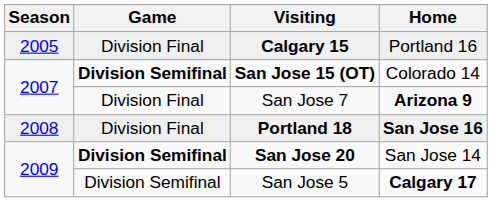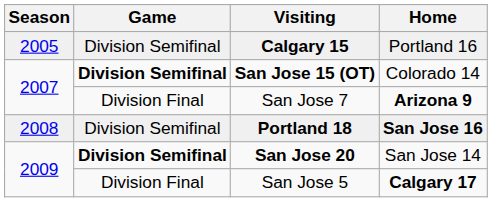 <table class="wikitable">
 <tr ALIGN=center bgcolor="#e0e0e0">
 <th>Season</th>
 <th>Game</th>
 <th>Visiting</th>
 <th>Home</th>
 </tr>
 <tr ALIGN=center bgcolor="#f0f0f0">
 <td><a href='#'>2005</a></td>
-<td>Division Final</td>
+<td>Division Semifinal</td>
 <td><strong>Calgary 15</strong></td>
 <td>Portland 16</td>
 </tr>
 <tr ALIGN=center>
 <td rowspan=2><a href='#'>2007</a></td>
 <td><strong>Division Semifinal</strong></td>
 <td><strong>San Jose 15 (OT)</strong></td>
 <td>Colorado 14</td>
 </tr>
 <tr ALIGN=center>
 <td>Division Final</td>
 <td>San Jose 7</td>
 <td><strong>Arizona 9</strong></td>
 </tr>
 <tr ALIGN=center bgcolor="#f0f0f0">
 <td><a href='#'>2008</a></td>
-<td>Division Final</td>
+<td>Division Semifinal</td>
 <td><strong>Portland 18</strong></td>
 <td><strong>San Jose 16</strong></td>
 </tr>
 <tr ALIGN=center>
 <td rowspan=2><a href='#'>2009</a></td>
 <td><strong>Division Semifinal</strong></td>
 <td><strong>San Jose 20</strong></td>
 <td>San Jose 14</td>
 </tr>
 <tr ALIGN=center>
-<td>Division Semifinal</td>
+<td>Division Final</td>
 <td>San Jose 5</td>
 <td><strong>Calgary 17</strong></td>
 </tr>
 </table>
